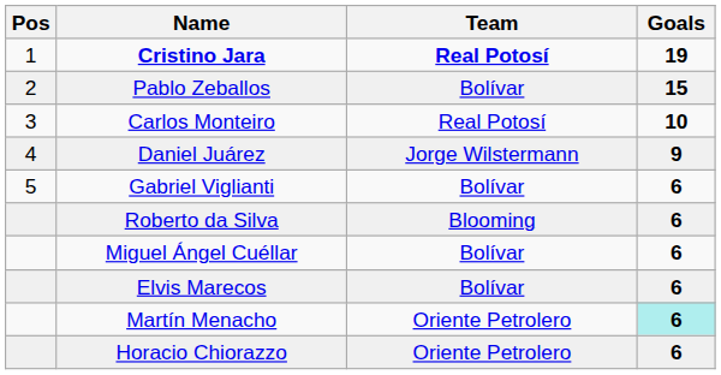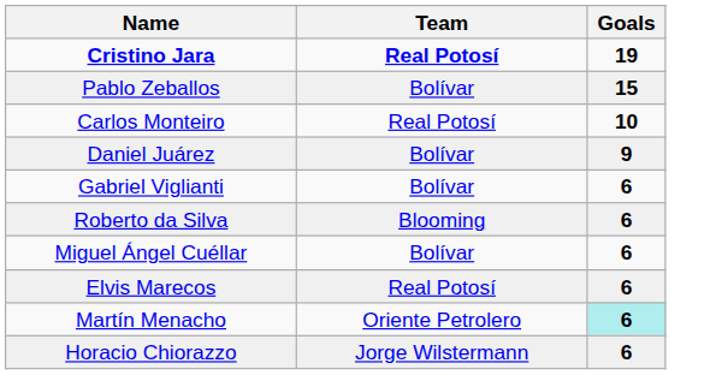 <table class="wikitable" style="font-size:95%; text-align:center;">
 <tr>
-<th width="30">Pos</th>
 <th width="205">Name</th>
 <th width="205">Team</th>
 <th width="50">Goals</th>
 </tr>
 <tr>
-<td>1</td>
 <td><strong><a href='#'>Cristino Jara</a></strong></td>
 <td><strong><a href='#'>Real Potosí</a></strong></td>
 <td><strong>19</strong></td>
 </tr>
 <tr bgcolor="#F0F0F0">
-<td>2</td>
 <td><a href='#'>Pablo Zeballos</a></td>
 <td><a href='#'>Bolívar</a></td>
 <td><strong>15</strong></td>
 </tr>
 <tr>
-<td>3</td>
 <td><a href='#'>Carlos Monteiro</a></td>
 <td><a href='#'>Real Potosí</a></td>
 <td><strong>10</strong></td>
 </tr>
 <tr bgcolor="#F0F0F0">
-<td>4</td>
 <td><a href='#'>Daniel Juárez</a></td>
-<td><a href='#'>Jorge Wilstermann</a></td>
+<td><a href='#'>Bolívar</a></td>
 <td><strong>9</strong></td>
 </tr>
 <tr>
-<td>5</td>
 <td><a href='#'>Gabriel Viglianti</a></td>
 <td><a href='#'>Bolívar</a></td>
 <td><strong>6</strong></td>
 </tr>
 <tr bgcolor="#F0F0F0">
-<td></td>
 <td><a href='#'>Roberto da Silva</a></td>
 <td><a href='#'>Blooming</a></td>
 <td><strong>6</strong></td>
 </tr>
 <tr>
-<td></td>
 <td><a href='#'>Miguel Ángel Cuéllar</a></td>
 <td><a href='#'>Bolívar</a></td>
 <td><strong>6</strong></td>
 </tr>
 <tr bgcolor="#F0F0F0">
-<td></td>
 <td><a href='#'>Elvis Marecos</a></td>
-<td><a href='#'>Bolívar</a></td>
+<td><a href='#'>Real Potosí</a></td>
 <td><strong>6</strong></td>
 </tr>
 <tr>
-<td></td>
 <td><a href='#'>Martín Menacho</a></td>
 <td><a href='#'>Oriente Petrolero</a></td>
 <td style="background: paleturquoise;"><strong>6</strong></td>
 </tr>
 <tr bgcolor="#F0F0F0">
-<td></td>
 <td><a href='#'>Horacio Chiorazzo</a></td>
-<td><a href='#'>Oriente Petrolero</a></td>
+<td><a href='#'>Jorge Wilstermann</a></td>
 <td><strong>6</strong></td>
 </tr>
 </table>
